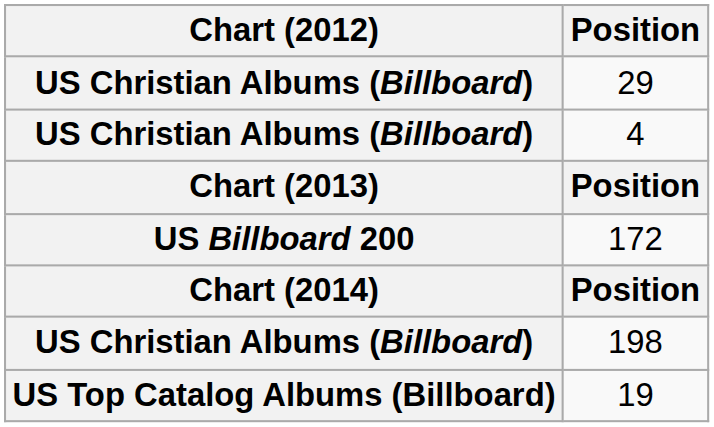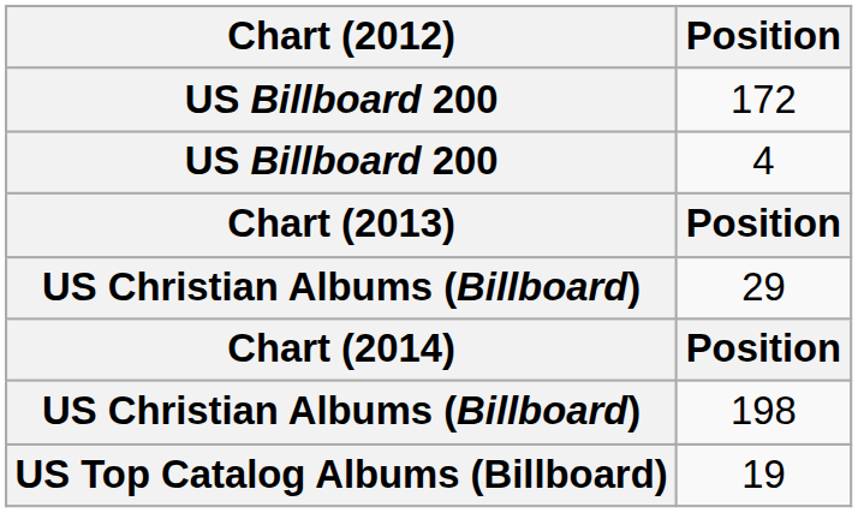 <table class="wikitable plainrowheaders" style="text-align:center">
 <tr>
 <th scope="col">Chart (2012)</th>
 <th scope="col">Position</th>
 </tr>
 <tr>
-<th scope="row">US Christian Albums (<em>Billboard</em>)</th>
-<td>29</td>
+<th scope="row">US <em>Billboard</em> 200</th>
+<td>172</td>
 </tr>
 <tr>
-<th scope="row">US Christian Albums (<em>Billboard</em>)</th>
+<th scope="row">US <em>Billboard</em> 200</th>
 <td>4</td>
 </tr>
 <tr>
 <th scope="col">Chart (2013)</th>
 <th scope="col">Position</th>
 </tr>
 <tr>
-<th scope="row">US <em>Billboard</em> 200</th>
-<td>172</td>
+<th scope="row">US Christian Albums (<em>Billboard</em>)</th>
+<td>29</td>
 </tr>
 <tr>
 <th scope="col">Chart (2014)</th>
 <th scope="col">Position</th>
 </tr>
 <tr>
 <th scope="row">US Christian Albums (<em>Billboard</em>)</th>
 <td>198</td>
 </tr>
 <tr>
 <th scope="row">US Top Catalog Albums (Billboard)</th>
 <td>19</td>
 </tr>
 </table>
